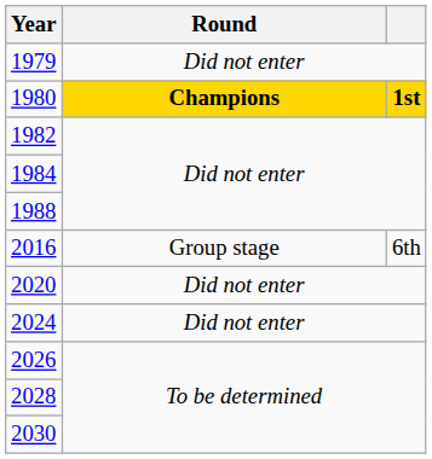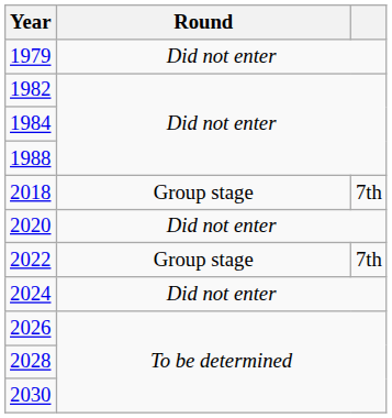 <table class="wikitable" style="text-align: center; font-size:90%">
 <tr>
 <th>Year</th>
 <th style="width:200px">Round</th>
 <th></th>
 </tr>
 <tr>
 <td><a href='#'>1979</a></td>
 <td colspan="2"><em>Did not enter</em></td>
-</tr>
-<tr>
-<td><a href='#'>1980</a></td>
-<td bgcolor=Gold><strong>Champions</strong></td>
-<td bgcolor=Gold><strong>1st</strong></td>
 </tr>
 <tr>
 <td><a href='#'>1982</a></td>
 <td colspan="2" rowspan="3"><em>Did not enter</em></td>
 </tr>
 <tr>
 <td><a href='#'>1984</a></td>
 </tr>
 <tr>
 <td><a href='#'>1988</a></td>
 </tr>
 <tr>
-<td><a href='#'>2016</a></td>
+<td><a href='#'>2018</a></td>
 <td>Group stage</td>
-<td>6th</td>
+<td>7th</td>
 </tr>
 <tr>
 <td><a href='#'>2020</a></td>
 <td colspan="2"><em>Did not enter</em></td>
+</tr>
+<tr>
+<td><a href='#'>2022</a></td>
+<td>Group stage</td>
+<td>7th</td>
 </tr>
 <tr>
 <td><a href='#'>2024</a></td>
 <td colspan="2"><em>Did not enter</em></td>
 </tr>
 <tr>
 <td><a href='#'>2026</a></td>
 <td colspan="2" rowspan="3"><em>To be determined</em></td>
 </tr>
 <tr>
 <td><a href='#'>2028</a></td>
 </tr>
 <tr>
 <td><a href='#'>2030</a></td>
 </tr>
 </table>
